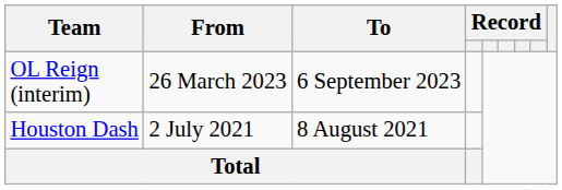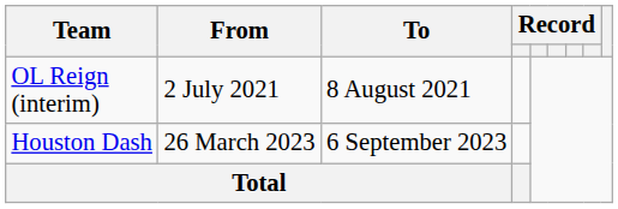 <table class=wikitable style=text-align:center>
 <tr>
 <th rowspan=2>Team</th>
 <th rowspan=2>From</th>
 <th rowspan=2>To</th>
 <th colspan=5>Record</th>
 <th rowspan=2></th>
 </tr>
 <tr>
 <th></th>
 <th></th>
 <th></th>
 <th></th>
 <th></th>
 </tr>
 <tr>
 <td align=left><a href='#'>OL Reign</a><br>(interim)</td>
-<td align=left>26 March 2023</td>
-<td align=left>6 September 2023<br></td>
+<td align=left>2 July 2021</td>
+<td align=left>8 August 2021<br></td>
 <td></td>
 </tr>
 <tr>
 <td align=left><a href='#'>Houston Dash</a></td>
-<td align=left>2 July 2021</td>
-<td align=left>8 August 2021<br></td>
+<td align=left>26 March 2023</td>
+<td align=left>6 September 2023<br></td>
 <td></td>
 </tr>
 <tr>
 <th colspan=3>Total<br></th>
 <th></th>
 </tr>
 </table>
